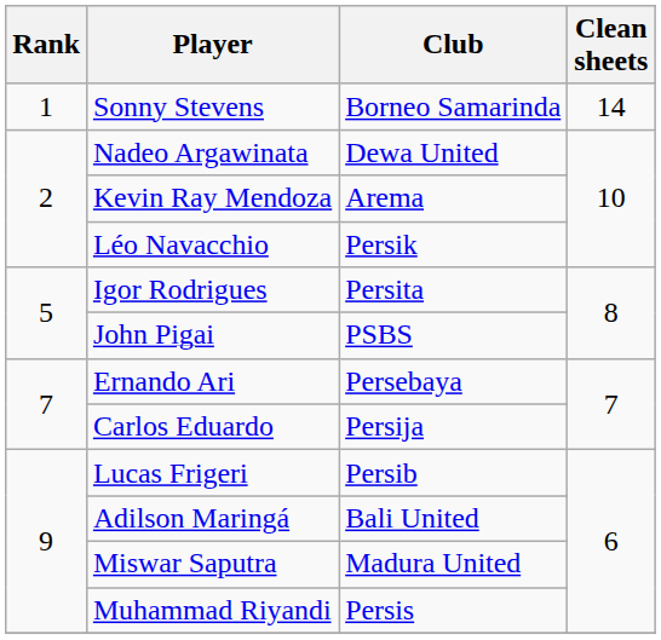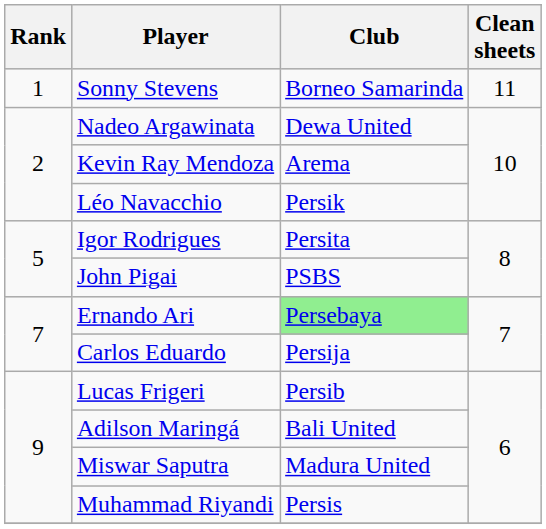 <table class="wikitable" style="text-align:center">
 <tr>
 <th>Rank</th>
 <th>Player</th>
 <th>Club</th>
 <th>Clean<br>sheets</th>
 </tr>
 <tr>
 <td>1</td>
 <td align="left"> <a href='#'>Sonny Stevens</a></td>
 <td align="left"><a href='#'>Borneo Samarinda</a></td>
-<td>14</td>
+<td>11</td>
 </tr>
 <tr>
 <td rowspan="3">2</td>
 <td align="left"> <a href='#'>Nadeo Argawinata</a></td>
 <td align="left"><a href='#'>Dewa United</a></td>
 <td rowspan="3">10</td>
 </tr>
 <tr>
 <td align="left"> <a href='#'>Kevin Ray Mendoza</a></td>
 <td align="left"><a href='#'>Arema</a></td>
 </tr>
 <tr>
 <td align="left"> <a href='#'>Léo Navacchio</a></td>
 <td align="left"><a href='#'>Persik</a></td>
 </tr>
 <tr>
 <td rowspan="2">5</td>
 <td align="left"> <a href='#'>Igor Rodrigues</a></td>
 <td align="left"><a href='#'>Persita</a></td>
 <td rowspan="2">8</td>
 </tr>
 <tr>
 <td align="left"> <a href='#'>John Pigai</a></td>
 <td align="left"><a href='#'>PSBS</a></td>
 </tr>
 <tr>
 <td rowspan="2">7</td>
 <td align="left"> <a href='#'>Ernando Ari</a></td>
-<td align="left"><a href='#'>Persebaya</a></td>
+<td align="left" style="background: lightgreen;"><a href='#'>Persebaya</a></td>
 <td rowspan="2">7</td>
 </tr>
 <tr>
 <td align="left"> <a href='#'>Carlos Eduardo</a></td>
 <td align="left"><a href='#'>Persija</a></td>
 </tr>
 <tr>
 <td rowspan="4">9</td>
 <td align="left"> <a href='#'>Lucas Frigeri</a></td>
 <td align="left"><a href='#'>Persib</a></td>
 <td rowspan="4">6</td>
 </tr>
 <tr>
 <td align="left"> <a href='#'>Adilson Maringá</a></td>
 <td align="left"><a href='#'>Bali United</a></td>
 </tr>
 <tr>
 <td align="left"> <a href='#'>Miswar Saputra</a></td>
 <td align="left"><a href='#'>Madura United</a></td>
 </tr>
 <tr>
 <td align="left"> <a href='#'>Muhammad Riyandi</a></td>
 <td align="left"><a href='#'>Persis</a></td>
 </tr>
 <tr>
 </tr>
 </table>
